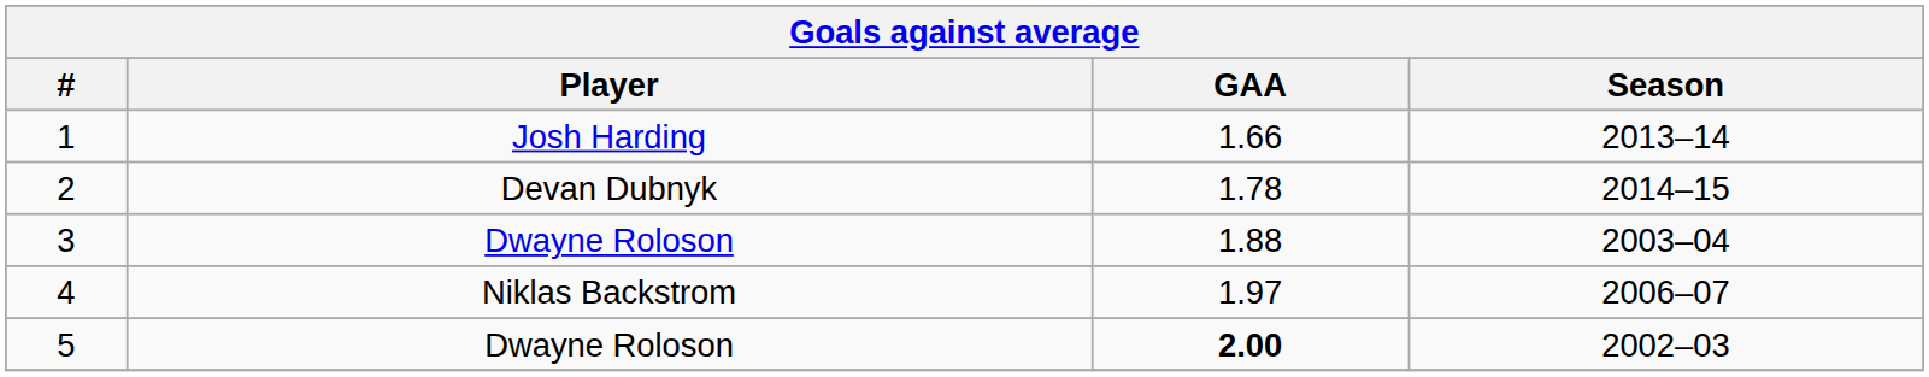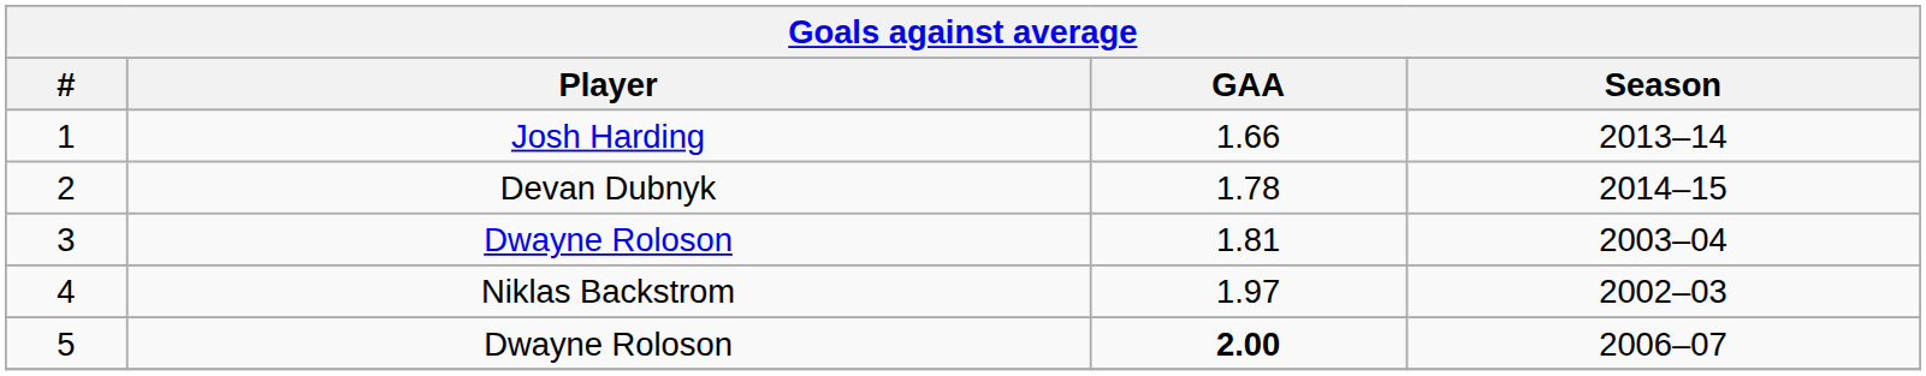 <table class="wikitable" style="text-align: center; font-size: 95%" width="70%">
 <tr>
 <th colspan="4"><a href='#'>Goals against average</a></th>
 </tr>
 <tr>
 <th>#</th>
 <th>Player</th>
 <th>GAA</th>
 <th>Season</th>
 </tr>
 <tr>
 <td>1</td>
 <td><a href='#'>Josh Harding</a></td>
 <td>1.66</td>
 <td>2013–14</td>
 </tr>
 <tr>
 <td>2</td>
 <td>Devan Dubnyk</td>
 <td>1.78</td>
 <td>2014–15</td>
 </tr>
 <tr>
 <td>3</td>
 <td><a href='#'>Dwayne Roloson</a></td>
-<td>1.88</td>
+<td>1.81</td>
 <td>2003–04</td>
 </tr>
 <tr>
 <td>4</td>
 <td>Niklas Backstrom</td>
 <td>1.97</td>
-<td>2006–07</td>
+<td>2002–03</td>
 </tr>
 <tr>
 <td>5</td>
 <td>Dwayne Roloson</td>
 <td><strong>2.00</strong></td>
-<td>2002–03</td>
+<td>2006–07</td>
 </tr>
 <tr>
 </tr>
 </table>
